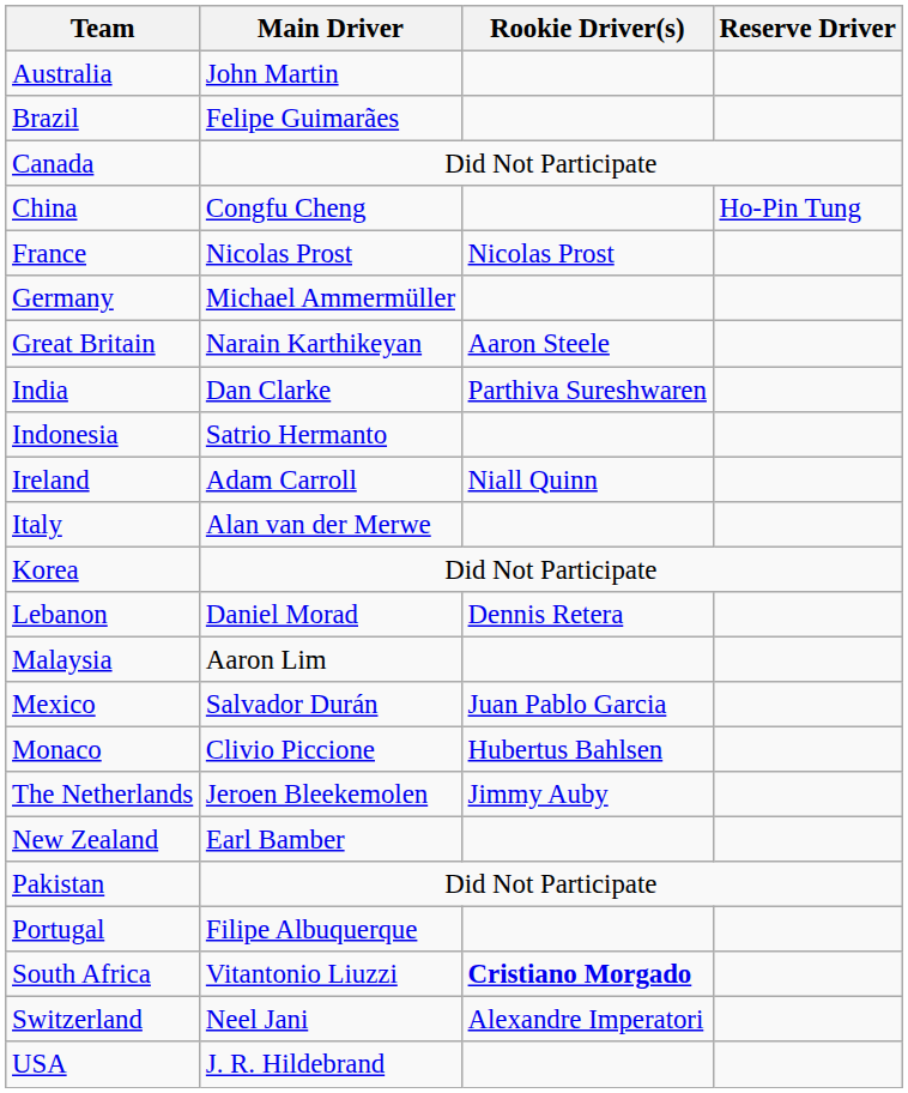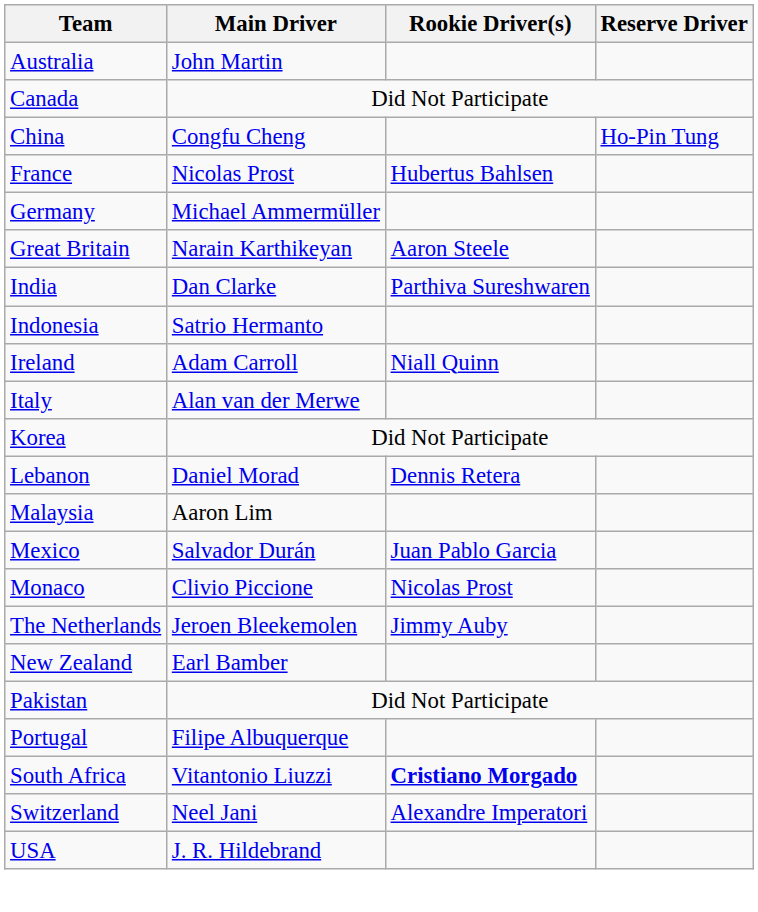 <table class="wikitable" style="font-size:95%">
 <tr>
 <th>Team</th>
 <th>Main Driver</th>
 <th>Rookie Driver(s)</th>
 <th>Reserve Driver</th>
 </tr>
 <tr>
 <td> <a href='#'>Australia</a></td>
 <td><a href='#'>John Martin</a></td>
-<td></td>
-<td></td>
-</tr>
-<tr>
-<td> <a href='#'>Brazil</a></td>
-<td><a href='#'>Felipe Guimarães</a></td>
 <td></td>
 <td></td>
 </tr>
 <tr>
 <td> <a href='#'>Canada</a></td>
 <td colspan=3 align=center>Did Not Participate</td>
 </tr>
 <tr>
 <td> <a href='#'>China</a></td>
 <td><a href='#'>Congfu Cheng</a></td>
 <td></td>
 <td><a href='#'>Ho-Pin Tung</a></td>
 </tr>
 <tr>
 <td> <a href='#'>France</a></td>
 <td><a href='#'>Nicolas Prost</a></td>
-<td><a href='#'>Nicolas Prost</a></td>
+<td><a href='#'>Hubertus Bahlsen</a></td>
 <td></td>
 </tr>
 <tr>
 <td> <a href='#'>Germany</a></td>
 <td><a href='#'>Michael Ammermüller</a></td>
 <td></td>
 <td></td>
 </tr>
 <tr>
 <td> <a href='#'>Great Britain</a></td>
 <td><a href='#'>Narain Karthikeyan</a></td>
 <td><a href='#'>Aaron Steele</a></td>
 <td></td>
 </tr>
 <tr>
 <td> <a href='#'>India</a></td>
 <td><a href='#'>Dan Clarke</a></td>
 <td><a href='#'>Parthiva Sureshwaren</a></td>
 <td></td>
 </tr>
 <tr>
 <td> <a href='#'>Indonesia</a></td>
 <td><a href='#'>Satrio Hermanto</a></td>
 <td></td>
 <td></td>
 </tr>
 <tr>
 <td> <a href='#'>Ireland</a></td>
 <td><a href='#'>Adam Carroll</a></td>
 <td><a href='#'>Niall Quinn</a></td>
 <td></td>
 </tr>
 <tr>
 <td> <a href='#'>Italy</a></td>
 <td><a href='#'>Alan van der Merwe</a></td>
 <td></td>
 <td></td>
 </tr>
 <tr>
 <td> <a href='#'>Korea</a></td>
 <td colspan=3 align=center>Did Not Participate</td>
 </tr>
 <tr>
 <td> <a href='#'>Lebanon</a></td>
 <td><a href='#'>Daniel Morad</a></td>
 <td><a href='#'>Dennis Retera</a></td>
 <td></td>
 </tr>
 <tr>
 <td> <a href='#'>Malaysia</a></td>
 <td>Aaron Lim</td>
 <td></td>
 <td></td>
 </tr>
 <tr>
 <td> <a href='#'>Mexico</a></td>
 <td><a href='#'>Salvador Durán</a></td>
 <td><a href='#'>Juan Pablo Garcia</a></td>
 <td></td>
 </tr>
 <tr>
 <td> <a href='#'>Monaco</a></td>
 <td><a href='#'>Clivio Piccione</a></td>
-<td><a href='#'>Hubertus Bahlsen</a></td>
+<td><a href='#'>Nicolas Prost</a></td>
 <td></td>
 </tr>
 <tr>
 <td> <a href='#'>The Netherlands</a></td>
 <td><a href='#'>Jeroen Bleekemolen</a></td>
 <td><a href='#'>Jimmy Auby</a></td>
 <td></td>
 </tr>
 <tr>
 <td> <a href='#'>New Zealand</a></td>
 <td><a href='#'>Earl Bamber</a></td>
 <td></td>
 <td></td>
 </tr>
 <tr>
 <td> <a href='#'>Pakistan</a></td>
 <td colspan=3 align=center>Did Not Participate</td>
 </tr>
 <tr>
 <td> <a href='#'>Portugal</a></td>
 <td><a href='#'>Filipe Albuquerque</a></td>
 <td></td>
 <td></td>
 </tr>
 <tr>
 <td> <a href='#'>South Africa</a></td>
 <td><a href='#'>Vitantonio Liuzzi</a></td>
 <td><strong><a href='#'>Cristiano Morgado</a></strong></td>
 <td></td>
 </tr>
 <tr>
 <td> <a href='#'>Switzerland</a></td>
 <td><a href='#'>Neel Jani</a></td>
 <td><a href='#'>Alexandre Imperatori</a></td>
 <td></td>
 </tr>
 <tr>
 <td> <a href='#'>USA</a></td>
 <td><a href='#'>J. R. Hildebrand</a></td>
 <td></td>
 <td></td>
 </tr>
 </table>
